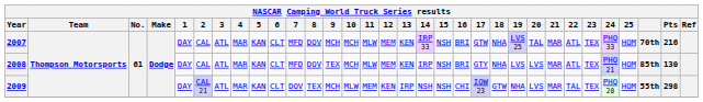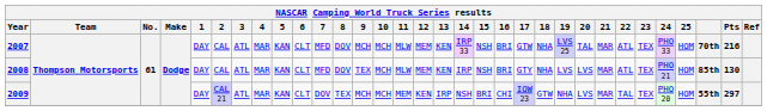 <table class="wikitable" style="text-align:center; font-size:75%">
 <tr>
 <th colspan=45><a href='#'>NASCAR</a> <a href='#'>Camping World Truck Series</a> results</th>
 </tr>
 <tr>
 <th>Year</th>
 <th>Team</th>
 <th>No.</th>
 <th>Make</th>
 <th>1</th>
 <th>2</th>
 <th>3</th>
 <th>4</th>
 <th>5</th>
 <th>6</th>
 <th>7</th>
 <th>8</th>
 <th>9</th>
 <th>10</th>
 <th>11</th>
 <th>12</th>
 <th>13</th>
 <th>14</th>
 <th>15</th>
 <th>16</th>
 <th>17</th>
 <th>18</th>
 <th>19</th>
 <th>20</th>
 <th>21</th>
 <th>22</th>
 <th>23</th>
 <th>24</th>
 <th>25</th>
 <th></th>
 <th>Pts</th>
 <th>Ref</th>
 </tr>
 <tr>
 <th><a href='#'>2007</a></th>
 <th rowspan=3><a href='#'>Thompson Motorsports</a></th>
 <th rowspan=3>61</th>
 <th rowspan=3><a href='#'>Dodge</a></th>
 <td><a href='#'>DAY</a></td>
 <td><a href='#'>CAL</a></td>
 <td><a href='#'>ATL</a></td>
 <td><a href='#'>MAR</a></td>
 <td><a href='#'>KAN</a></td>
 <td><a href='#'>CLT</a></td>
 <td><a href='#'>MFD</a></td>
 <td><a href='#'>DOV</a></td>
 <td><a href='#'>MCH</a></td>
 <td><a href='#'>MCH</a></td>
 <td><a href='#'>MLW</a></td>
 <td><a href='#'>MEM</a></td>
 <td><a href='#'>KEN</a></td>
 <td style="background:#EFCFFF;"><a href='#'>IRP</a><br><small>33</small></td>
 <td><a href='#'>NSH</a></td>
 <td><a href='#'>BRI</a></td>
 <td><a href='#'>GTW</a></td>
 <td><a href='#'>NHA</a></td>
 <td style="background:#CFCFFF;"><a href='#'>LVS</a><br><small>25</small></td>
 <td><a href='#'>TAL</a></td>
 <td><a href='#'>MAR</a></td>
 <td><a href='#'>ATL</a></td>
 <td><a href='#'>TEX</a></td>
 <td style="background:#EFCFFF;"><a href='#'>PHO</a><br><small>33</small></td>
 <td><a href='#'>HOM</a></td>
 <th>70th</th>
 <th>216</th>
 <th></th>
 </tr>
 <tr>
 <th><a href='#'>2008</a></th>
 <td><a href='#'>DAY</a></td>
 <td><a href='#'>CAL</a></td>
 <td><a href='#'>ATL</a></td>
 <td><a href='#'>MAR</a></td>
 <td><a href='#'>KAN</a></td>
 <td><a href='#'>CLT</a></td>
 <td><a href='#'>MFD</a></td>
 <td><a href='#'>DOV</a></td>
 <td><a href='#'>TEX</a></td>
 <td><a href='#'>MCH</a></td>
 <td><a href='#'>MLW</a></td>
 <td><a href='#'>MEM</a></td>
 <td><a href='#'>KEN</a></td>
 <td><a href='#'>IRP</a></td>
 <td><a href='#'>NSH</a></td>
 <td><a href='#'>BRI</a></td>
 <td><a href='#'>GTY</a></td>
 <td><a href='#'>NHA</a></td>
 <td><a href='#'>LVS</a></td>
 <td><a href='#'>LVS</a></td>
 <td><a href='#'>MAR</a></td>
 <td><a href='#'>ATL</a></td>
 <td><a href='#'>TEX</a></td>
 <td style="background:#CFCFFF;"><a href='#'>PHO</a><br><small>21</small></td>
 <td><a href='#'>HOM</a></td>
 <th>85th</th>
 <th>130</th>
 <th></th>
 </tr>
 <tr>
 <th><a href='#'>2009</a></th>
 <td><a href='#'>DAY</a></td>
 <td style="background:#CFCFFF;"><a href='#'>CAL</a><br><small>21</small></td>
 <td><a href='#'>ATL</a></td>
 <td><a href='#'>MAR</a></td>
 <td><a href='#'>KAN</a></td>
 <td><a href='#'>CLT</a></td>
 <td><a href='#'>DOV</a></td>
 <td><a href='#'>TEX</a></td>
 <td><a href='#'>MCH</a></td>
-<td><a href='#'>MLW</a></td>
+<td><a href='#'>MCH</a></td>
 <td><a href='#'>MEM</a></td>
 <td><a href='#'>KEN</a></td>
 <td><a href='#'>IRP</a></td>
 <td><a href='#'>NSH</a></td>
-<td><a href='#'>NSH</a></td>
+<td><a href='#'>BRI</a></td>
 <td><a href='#'>CHI</a></td>
 <td style="background:#CFCFFF;"><a href='#'>IOW</a><br><small>23</small></td>
 <td><a href='#'>GTW</a></td>
 <td><a href='#'>NHA</a></td>
 <td><a href='#'>LVS</a></td>
 <td><a href='#'>MAR</a></td>
 <td><a href='#'>TAL</a></td>
 <td><a href='#'>TEX</a></td>
 <td style="background:#DFFFDF;"><a href='#'>PHO</a><br><small>20</small></td>
 <td><a href='#'>HOM</a></td>
 <th>55th</th>
-<th>298</th>
+<th>297</th>
 <th></th>
 </tr>
 <tr>
 </tr>
 </table>
